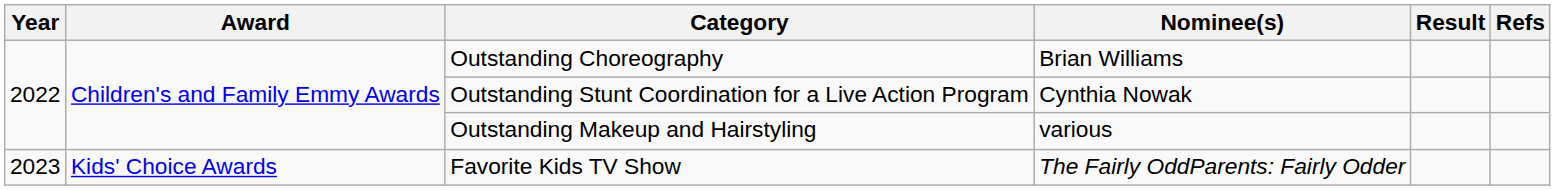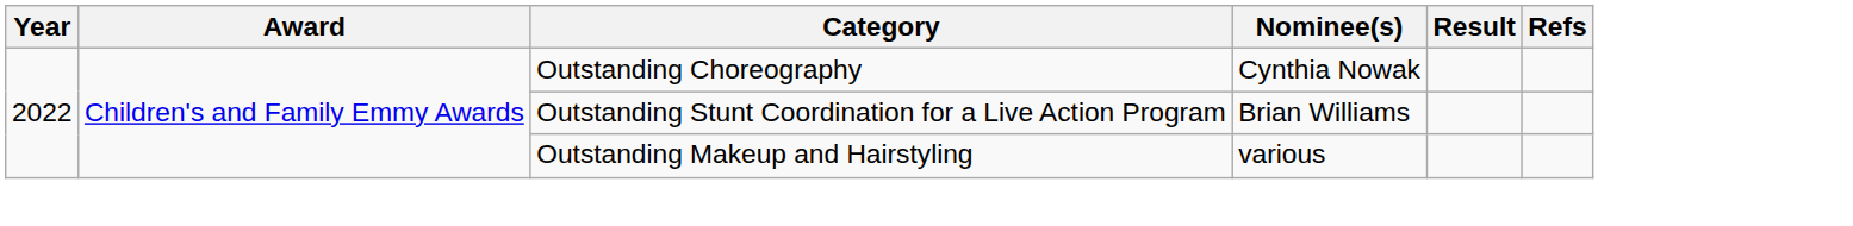 <table class="wikitable">
 <tr>
 <th>Year</th>
 <th>Award</th>
 <th>Category</th>
 <th>Nominee(s)</th>
 <th>Result</th>
 <th>Refs</th>
 </tr>
 <tr>
 <td rowspan="3">2022</td>
 <td rowspan="3"><a href='#'>Children's and Family Emmy Awards</a></td>
 <td>Outstanding Choreography</td>
-<td>Brian Williams</td>
+<td>Cynthia Nowak</td>
 <td></td>
 <td style="text-align:center;"></td>
 </tr>
 <tr>
 <td>Outstanding Stunt Coordination for a Live Action Program</td>
-<td>Cynthia Nowak</td>
+<td>Brian Williams</td>
 <td></td>
 <td style="text-align:center;"></td>
 </tr>
 <tr>
 <td>Outstanding Makeup and Hairstyling</td>
 <td>various</td>
 <td></td>
 <td style="text-align:center;"></td>
 </tr>
-<tr>
-<td>2023</td>
-<td><a href='#'>Kids' Choice Awards</a></td>
-<td>Favorite Kids TV Show</td>
-<td><em>The Fairly OddParents: Fairly Odder</em></td>
-<td></td>
-<td style="text-align:center;"></td>
-</tr>
 </table>
